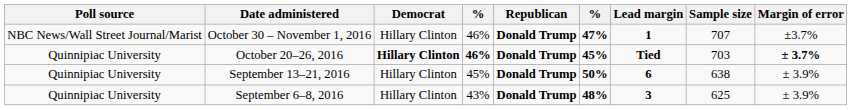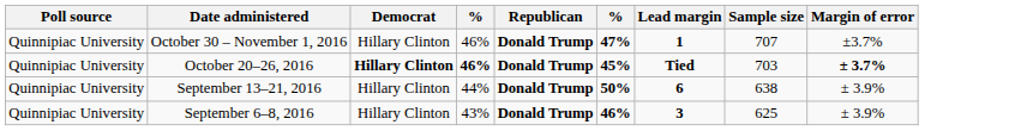 <table class="wikitable" style="text-align:center;">
 <tr valign=bottom>
 <th>Poll source</th>
 <th>Date administered</th>
 <th>Democrat</th>
 <th>%</th>
 <th>Republican</th>
 <th>%</th>
 <th>Lead margin</th>
 <th>Sample size</th>
 <th>Margin of error</th>
 </tr>
 <tr>
-<td>NBC News/Wall Street Journal/Marist</td>
+<td>Quinnipiac University</td>
 <td>October 30 – November 1, 2016</td>
 <td>Hillary Clinton</td>
 <td>46%</td>
 <td><strong>Donald Trump</strong></td>
 <td><strong>47%</strong></td>
 <td><strong>1</strong></td>
 <td>707</td>
 <td>±3.7%</td>
 </tr>
 <tr>
 <td>Quinnipiac University</td>
 <td>October 20–26, 2016</td>
 <td><strong>Hillary Clinton</strong></td>
 <td><strong>46%</strong></td>
 <td><strong>Donald Trump</strong></td>
 <td><strong>45%</strong></td>
 <td align=center><strong>Tied</strong></td>
 <td>703</td>
 <td><strong>± 3.7%</strong></td>
 </tr>
 <tr>
 <td>Quinnipiac University</td>
 <td>September 13–21, 2016</td>
 <td>Hillary Clinton</td>
-<td align=center>45%</td>
+<td align=center>44%</td>
 <td><strong>Donald Trump</strong></td>
 <td><strong>50%</strong></td>
 <td><strong>6</strong></td>
 <td>638</td>
 <td>± 3.9%</td>
 </tr>
 <tr>
 <td>Quinnipiac University</td>
 <td>September 6–8, 2016</td>
 <td>Hillary Clinton</td>
 <td align=center>43%</td>
 <td><strong>Donald Trump</strong></td>
-<td><strong>48%</strong></td>
+<td><strong>46%</strong></td>
 <td><strong>3</strong></td>
 <td>625</td>
 <td>± 3.9%</td>
 </tr>
 </table>
